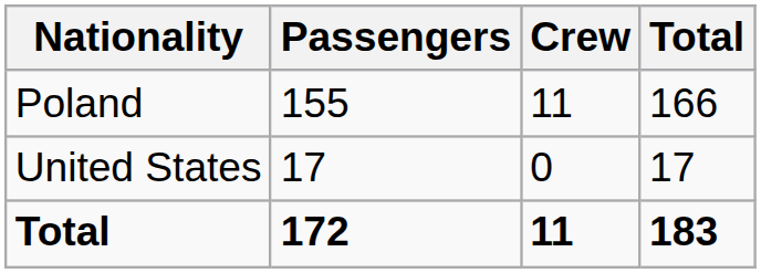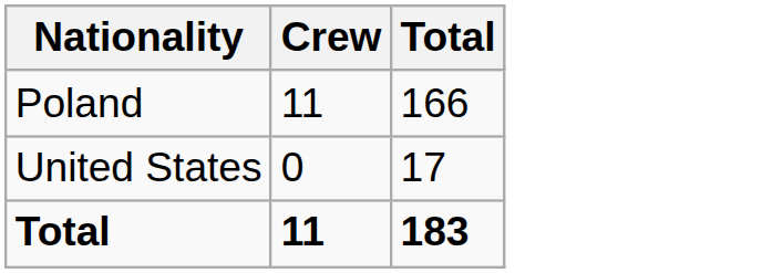 <table class="wikitable">
 <tr style="background:#ccf;">
 <th>Nationality</th>
-<th>Passengers</th>
 <th>Crew</th>
 <th>Total</th>
 </tr>
 <tr valign=top>
 <td>Poland</td>
-<td>155</td>
 <td>11</td>
 <td>166</td>
 </tr>
 <tr valign=top>
 <td>United States</td>
-<td>17</td>
 <td>0</td>
 <td>17</td>
 </tr>
 <tr valign=top>
 <td><strong>Total</strong></td>
-<td><strong>172</strong></td>
 <td><strong>11</strong></td>
 <td><strong>183</strong></td>
 </tr>
 </table>
